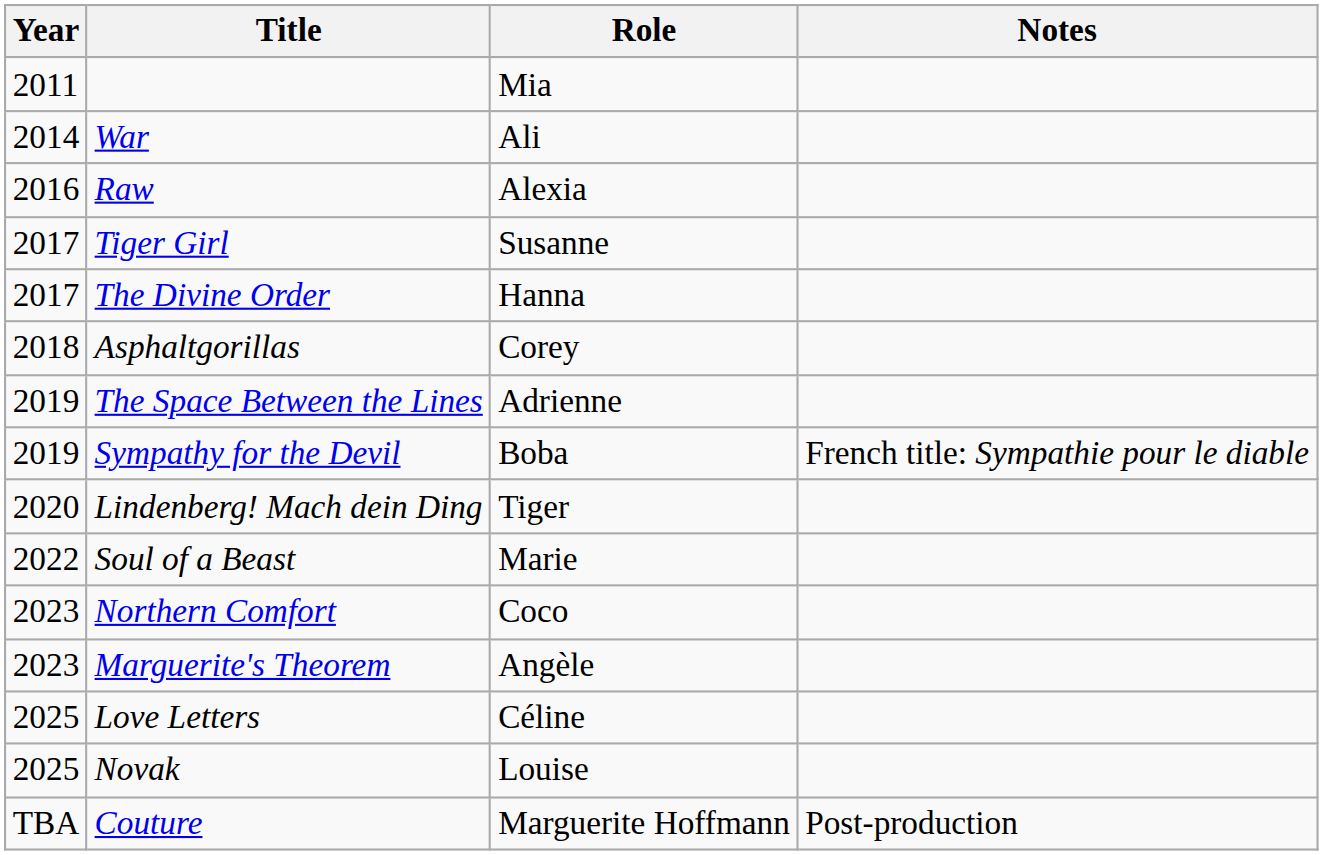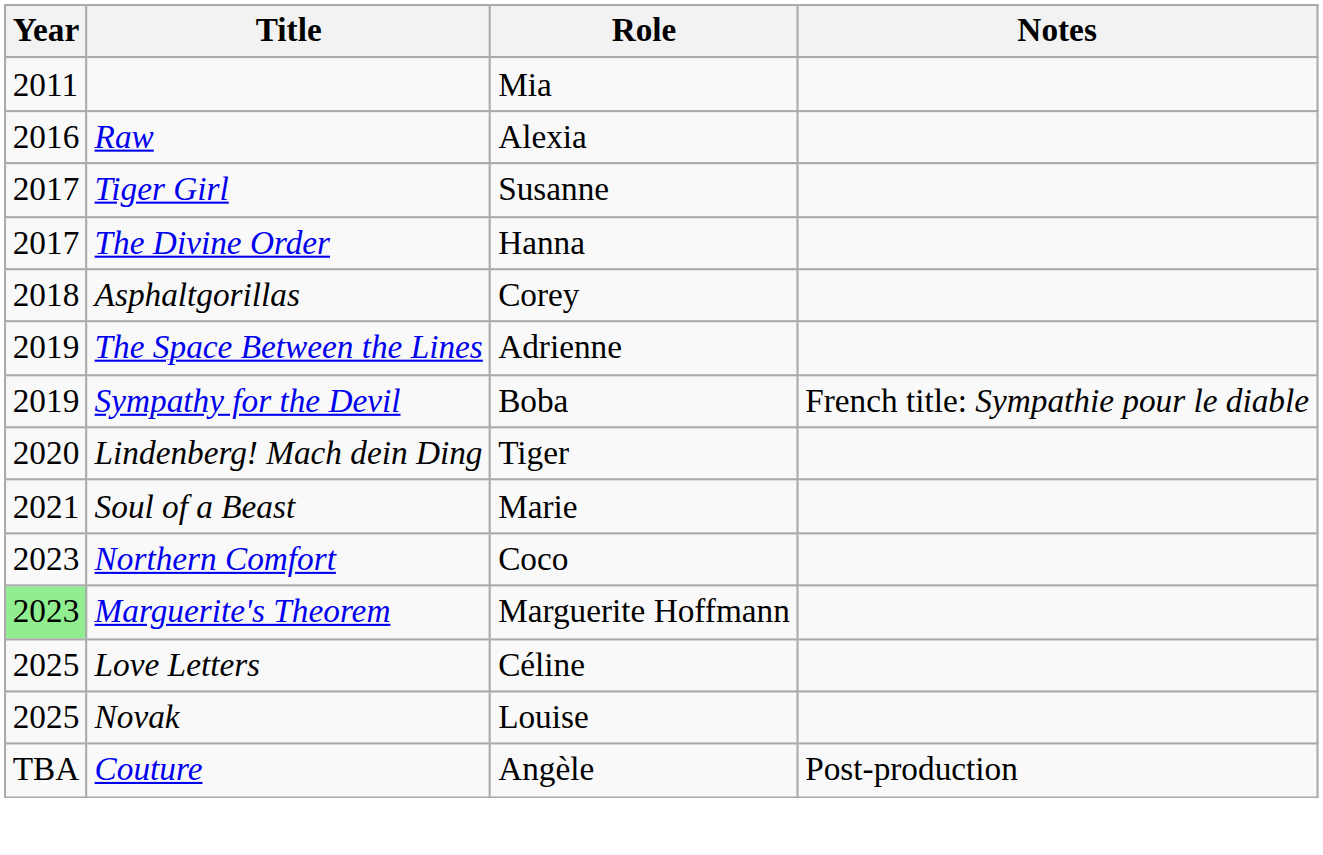 <table class="wikitable sortable">
 <tr>
 <th>Year</th>
 <th>Title</th>
 <th>Role</th>
 <th class="unsortable">Notes</th>
 </tr>
 <tr>
 <td>2011</td>
 <td><em></em></td>
 <td>Mia</td>
-<td></td>
-</tr>
-<tr>
-<td>2014</td>
-<td><em><a href='#'>War</a></em></td>
-<td>Ali</td>
 <td></td>
 </tr>
 <tr>
 <td>2016</td>
 <td><em><a href='#'>Raw</a></em></td>
 <td>Alexia</td>
 <td></td>
 </tr>
 <tr>
 <td>2017</td>
 <td><em><a href='#'>Tiger Girl</a></em></td>
 <td>Susanne</td>
 <td></td>
 </tr>
 <tr>
 <td>2017</td>
 <td><em><a href='#'>The Divine Order</a></em></td>
 <td>Hanna</td>
 <td></td>
 </tr>
 <tr>
 <td>2018</td>
 <td><em>Asphaltgorillas </em></td>
 <td>Corey</td>
 <td></td>
 </tr>
 <tr>
 <td>2019</td>
 <td><em><a href='#'>The Space Between the Lines</a></em></td>
 <td>Adrienne</td>
 <td></td>
 </tr>
 <tr>
 <td>2019</td>
 <td><em><a href='#'>Sympathy for the Devil</a></em></td>
 <td>Boba</td>
 <td>French title: <em>Sympathie pour le diable</em></td>
 </tr>
 <tr>
 <td>2020</td>
 <td><em>Lindenberg! Mach dein Ding</em></td>
 <td>Tiger</td>
 <td></td>
 </tr>
 <tr>
-<td>2022</td>
+<td>2021</td>
 <td><em>Soul of a Beast</em></td>
 <td>Marie</td>
 <td></td>
 </tr>
 <tr>
 <td>2023</td>
 <td><em><a href='#'>Northern Comfort</a></em></td>
 <td>Coco</td>
 <td></td>
 </tr>
 <tr>
-<td>2023</td>
+<td style="background: lightgreen;">2023</td>
 <td><em><a href='#'>Marguerite's Theorem</a></em></td>
-<td>Angèle</td>
+<td>Marguerite Hoffmann</td>
 <td></td>
 </tr>
 <tr>
 <td>2025</td>
 <td><em>Love Letters</em></td>
 <td>Céline</td>
 <td></td>
 </tr>
 <tr>
 <td>2025</td>
 <td><em>Novak</em></td>
 <td>Louise</td>
 <td></td>
 </tr>
 <tr>
 <td>TBA</td>
 <td><em><a href='#'>Couture</a></em></td>
-<td>Marguerite Hoffmann</td>
+<td>Angèle</td>
 <td>Post-production</td>
 </tr>
 </table>
